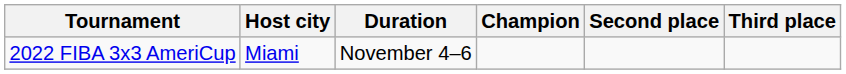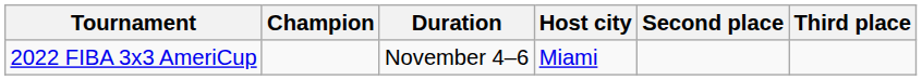 <table class="wikitable" style="font-size:90%">
 <tr>
 <th>Tournament</th>
+<th> Champion</th>
+<th>Duration</th>
 <th>Host city</th>
-<th>Duration</th>
-<th> Champion</th>
 <th> Second place</th>
 <th> Third place</th>
 </tr>
 <tr>
 <td><a href='#'>2022 FIBA 3x3 AmeriCup</a></td>
+<td><strong></strong></td>
+<td>November 4–6</td>
 <td> <a href='#'>Miami</a></td>
-<td>November 4–6</td>
-<td><strong></strong></td>
 <td></td>
 <td></td>
 </tr>
 </table>
